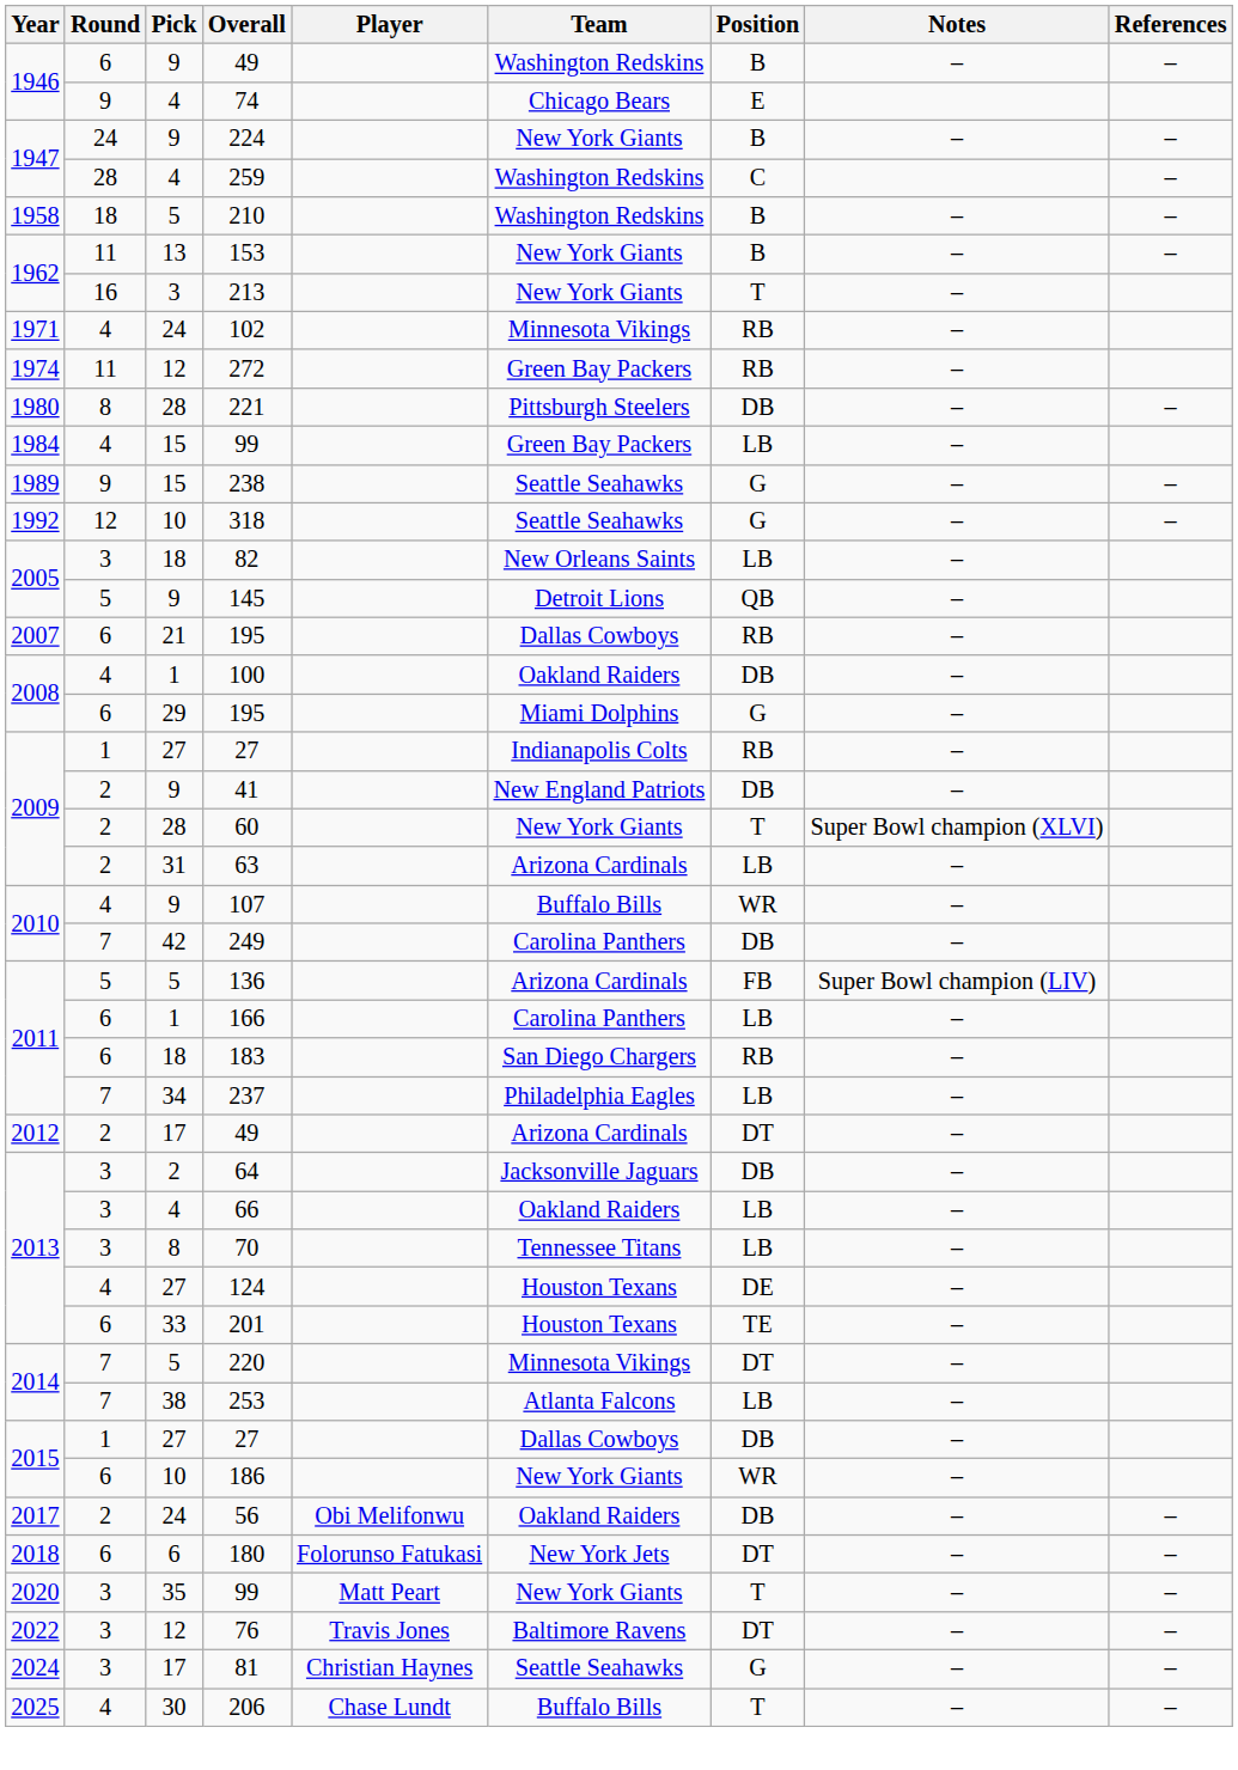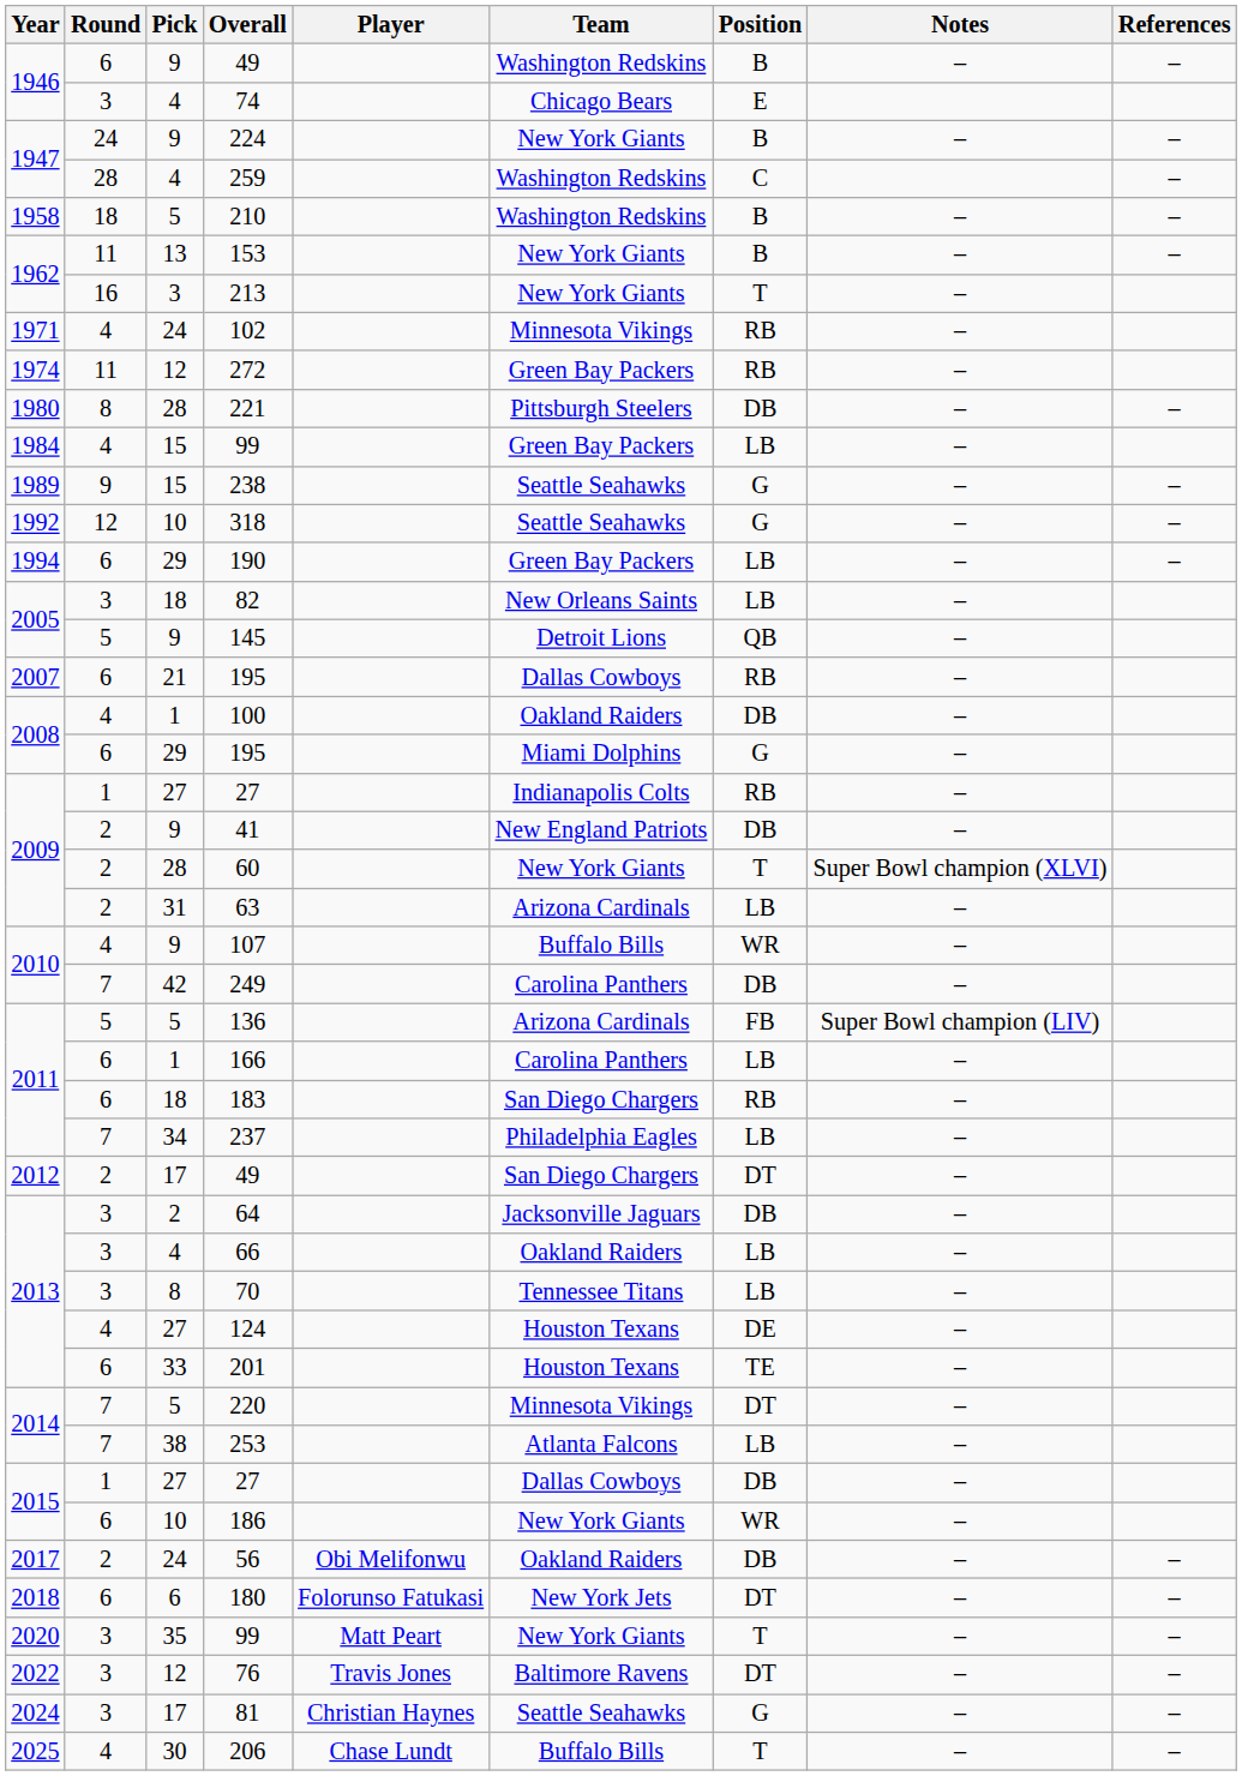 <table class="wikitable sortable" style="text-align: center;">
 <tr>
 <th>Year</th>
 <th>Round</th>
 <th>Pick</th>
 <th>Overall</th>
 <th>Player</th>
 <th>Team</th>
 <th>Position</th>
 <th>Notes</th>
 <th>References</th>
 </tr>
 <tr>
 <td rowspan="2"><a href='#'>1946</a></td>
 <td>6</td>
 <td>9</td>
 <td>49</td>
 <td></td>
 <td><a href='#'>Washington Redskins</a></td>
 <td>B</td>
 <td>–</td>
 <td>–</td>
 </tr>
 <tr>
-<td>9</td>
+<td>3</td>
 <td>4</td>
 <td>74</td>
 <td></td>
 <td><a href='#'>Chicago Bears</a></td>
 <td>E</td>
 <td></td>
 <td></td>
 </tr>
 <tr>
 <td rowspan="2"><a href='#'>1947</a></td>
 <td>24</td>
 <td>9</td>
 <td>224</td>
 <td></td>
 <td><a href='#'>New York Giants</a></td>
 <td>B</td>
 <td>–</td>
 <td>–</td>
 </tr>
 <tr>
 <td>28</td>
 <td>4</td>
 <td>259</td>
 <td></td>
 <td><a href='#'>Washington Redskins</a></td>
 <td>C</td>
 <td></td>
 <td>–</td>
 </tr>
 <tr>
 <td><a href='#'>1958</a></td>
 <td>18</td>
 <td>5</td>
 <td>210</td>
 <td></td>
 <td><a href='#'>Washington Redskins</a></td>
 <td>B</td>
 <td>–</td>
 <td>–</td>
 </tr>
 <tr>
 <td rowspan="2"><a href='#'>1962</a></td>
 <td>11</td>
 <td>13</td>
 <td>153</td>
 <td></td>
 <td><a href='#'>New York Giants</a></td>
 <td>B</td>
 <td>–</td>
 <td>–</td>
 </tr>
 <tr>
 <td>16</td>
 <td>3</td>
 <td>213</td>
 <td></td>
 <td><a href='#'>New York Giants</a></td>
 <td>T</td>
 <td>–</td>
 <td></td>
 </tr>
 <tr>
 <td><a href='#'>1971</a></td>
 <td>4</td>
 <td>24</td>
 <td>102</td>
 <td></td>
 <td><a href='#'>Minnesota Vikings</a></td>
 <td>RB</td>
 <td>–</td>
 <td></td>
 </tr>
 <tr>
 <td><a href='#'>1974</a></td>
 <td>11</td>
 <td>12</td>
 <td>272</td>
 <td></td>
 <td><a href='#'>Green Bay Packers</a></td>
 <td>RB</td>
 <td>–</td>
 <td></td>
 </tr>
 <tr>
 <td><a href='#'>1980</a></td>
 <td>8</td>
 <td>28</td>
 <td>221</td>
 <td></td>
 <td><a href='#'>Pittsburgh Steelers</a></td>
 <td>DB</td>
 <td>–</td>
 <td>–</td>
 </tr>
 <tr>
 <td><a href='#'>1984</a></td>
 <td>4</td>
 <td>15</td>
 <td>99</td>
 <td></td>
 <td><a href='#'>Green Bay Packers</a></td>
 <td>LB</td>
 <td>–</td>
 <td></td>
 </tr>
 <tr>
 <td><a href='#'>1989</a></td>
 <td>9</td>
 <td>15</td>
 <td>238</td>
 <td></td>
 <td><a href='#'>Seattle Seahawks</a></td>
 <td>G</td>
 <td>–</td>
 <td>–</td>
 </tr>
 <tr>
 <td><a href='#'>1992</a></td>
 <td>12</td>
 <td>10</td>
 <td>318</td>
 <td></td>
 <td><a href='#'>Seattle Seahawks</a></td>
 <td>G</td>
+<td>–</td>
+<td>–</td>
+</tr>
+<tr>
+<td><a href='#'>1994</a></td>
+<td>6</td>
+<td>29</td>
+<td>190</td>
+<td></td>
+<td><a href='#'>Green Bay Packers</a></td>
+<td>LB</td>
 <td>–</td>
 <td>–</td>
 </tr>
 <tr>
 <td rowspan="2"><a href='#'>2005</a></td>
 <td>3</td>
 <td>18</td>
 <td>82</td>
 <td></td>
 <td><a href='#'>New Orleans Saints</a></td>
 <td>LB</td>
 <td>–</td>
 <td></td>
 </tr>
 <tr>
 <td>5</td>
 <td>9</td>
 <td>145</td>
 <td></td>
 <td><a href='#'>Detroit Lions</a></td>
 <td>QB</td>
 <td>–</td>
 <td></td>
 </tr>
 <tr>
 <td><a href='#'>2007</a></td>
 <td>6</td>
 <td>21</td>
 <td>195</td>
 <td></td>
 <td><a href='#'>Dallas Cowboys</a></td>
 <td>RB</td>
 <td>–</td>
 <td></td>
 </tr>
 <tr>
 <td rowspan="2"><a href='#'>2008</a></td>
 <td>4</td>
 <td>1</td>
 <td>100</td>
 <td></td>
 <td><a href='#'>Oakland Raiders</a></td>
 <td>DB</td>
 <td>–</td>
 <td></td>
 </tr>
 <tr>
 <td>6</td>
 <td>29</td>
 <td>195</td>
 <td></td>
 <td><a href='#'>Miami Dolphins</a></td>
 <td>G</td>
 <td>–</td>
 <td></td>
 </tr>
 <tr>
 <td rowspan="4"><a href='#'>2009</a></td>
 <td>1</td>
 <td>27</td>
 <td>27</td>
 <td></td>
 <td><a href='#'>Indianapolis Colts</a></td>
 <td>RB</td>
 <td>–</td>
 <td></td>
 </tr>
 <tr>
 <td>2</td>
 <td>9</td>
 <td>41</td>
 <td></td>
 <td><a href='#'>New England Patriots</a></td>
 <td>DB</td>
 <td>–</td>
 <td></td>
 </tr>
 <tr>
 <td>2</td>
 <td>28</td>
 <td>60</td>
 <td></td>
 <td><a href='#'>New York Giants</a></td>
 <td>T</td>
 <td>Super Bowl champion (<a href='#'>XLVI</a>)</td>
 <td></td>
 </tr>
 <tr>
 <td>2</td>
 <td>31</td>
 <td>63</td>
 <td></td>
 <td><a href='#'>Arizona Cardinals</a></td>
 <td>LB</td>
 <td>–</td>
 <td></td>
 </tr>
 <tr>
 <td rowspan="2"><a href='#'>2010</a></td>
 <td>4</td>
 <td>9</td>
 <td>107</td>
 <td></td>
 <td><a href='#'>Buffalo Bills</a></td>
 <td>WR</td>
 <td>–</td>
 <td></td>
 </tr>
 <tr>
 <td>7</td>
 <td>42</td>
 <td>249</td>
 <td></td>
 <td><a href='#'>Carolina Panthers</a></td>
 <td>DB</td>
 <td>–</td>
 <td></td>
 </tr>
 <tr>
 <td rowspan="4"><a href='#'>2011</a></td>
 <td>5</td>
 <td>5</td>
 <td>136</td>
 <td></td>
 <td><a href='#'>Arizona Cardinals</a></td>
 <td>FB</td>
 <td>Super Bowl champion (<a href='#'>LIV</a>)</td>
 <td></td>
 </tr>
 <tr>
 <td>6</td>
 <td>1</td>
 <td>166</td>
 <td></td>
 <td><a href='#'>Carolina Panthers</a></td>
 <td>LB</td>
 <td>–</td>
 <td></td>
 </tr>
 <tr>
 <td>6</td>
 <td>18</td>
 <td>183</td>
 <td></td>
 <td><a href='#'>San Diego Chargers</a></td>
 <td>RB</td>
 <td>–</td>
 <td></td>
 </tr>
 <tr>
 <td>7</td>
 <td>34</td>
 <td>237</td>
 <td></td>
 <td><a href='#'>Philadelphia Eagles</a></td>
 <td>LB</td>
 <td>–</td>
 <td></td>
 </tr>
 <tr>
 <td><a href='#'>2012</a></td>
 <td>2</td>
 <td>17</td>
 <td>49</td>
 <td></td>
-<td><a href='#'>Arizona Cardinals</a></td>
+<td><a href='#'>San Diego Chargers</a></td>
 <td>DT</td>
 <td>–</td>
 <td></td>
 </tr>
 <tr>
 <td rowspan="5"><a href='#'>2013</a></td>
 <td>3</td>
 <td>2</td>
 <td>64</td>
 <td></td>
 <td><a href='#'>Jacksonville Jaguars</a></td>
 <td>DB</td>
 <td>–</td>
 <td></td>
 </tr>
 <tr>
 <td>3</td>
 <td>4</td>
 <td>66</td>
 <td></td>
 <td><a href='#'>Oakland Raiders</a></td>
 <td>LB</td>
 <td>–</td>
 <td></td>
 </tr>
 <tr>
 <td>3</td>
 <td>8</td>
 <td>70</td>
 <td></td>
 <td><a href='#'>Tennessee Titans</a></td>
 <td>LB</td>
 <td>–</td>
 <td></td>
 </tr>
 <tr>
 <td>4</td>
 <td>27</td>
 <td>124</td>
 <td></td>
 <td><a href='#'>Houston Texans</a></td>
 <td>DE</td>
 <td>–</td>
 <td></td>
 </tr>
 <tr>
 <td>6</td>
 <td>33</td>
 <td>201</td>
 <td></td>
 <td><a href='#'>Houston Texans</a></td>
 <td>TE</td>
 <td>–</td>
 <td></td>
 </tr>
 <tr>
 <td rowspan="2"><a href='#'>2014</a></td>
 <td>7</td>
 <td>5</td>
 <td>220</td>
 <td></td>
 <td><a href='#'>Minnesota Vikings</a></td>
 <td>DT</td>
 <td>–</td>
 <td></td>
 </tr>
 <tr>
 <td>7</td>
 <td>38</td>
 <td>253</td>
 <td></td>
 <td><a href='#'>Atlanta Falcons</a></td>
 <td>LB</td>
 <td>–</td>
 <td></td>
 </tr>
 <tr>
 <td rowspan="2"><a href='#'>2015</a></td>
 <td>1</td>
 <td>27</td>
 <td>27</td>
 <td></td>
 <td><a href='#'>Dallas Cowboys</a></td>
 <td>DB</td>
 <td>–</td>
 <td></td>
 </tr>
 <tr>
 <td>6</td>
 <td>10</td>
 <td>186</td>
 <td></td>
 <td><a href='#'>New York Giants</a></td>
 <td>WR</td>
 <td>–</td>
 <td></td>
 </tr>
 <tr>
 <td><a href='#'>2017</a></td>
 <td>2</td>
 <td>24</td>
 <td>56</td>
 <td><a href='#'>Obi Melifonwu</a></td>
 <td><a href='#'>Oakland Raiders</a></td>
 <td>DB</td>
 <td>–</td>
 <td>–</td>
 </tr>
 <tr>
 <td><a href='#'>2018</a></td>
 <td>6</td>
 <td>6</td>
 <td>180</td>
 <td><a href='#'>Folorunso Fatukasi</a></td>
 <td><a href='#'>New York Jets</a></td>
 <td>DT</td>
 <td>–</td>
 <td>–</td>
 </tr>
 <tr>
 <td><a href='#'>2020</a></td>
 <td>3</td>
 <td>35</td>
 <td>99</td>
 <td><a href='#'>Matt Peart</a></td>
 <td><a href='#'>New York Giants</a></td>
 <td>T</td>
 <td>–</td>
 <td>–</td>
 </tr>
 <tr>
 <td><a href='#'>2022</a></td>
 <td>3</td>
 <td>12</td>
 <td>76</td>
 <td><a href='#'>Travis Jones</a></td>
 <td><a href='#'>Baltimore Ravens</a></td>
 <td>DT</td>
 <td>–</td>
 <td>–</td>
 </tr>
 <tr>
 <td><a href='#'>2024</a></td>
 <td>3</td>
 <td>17</td>
 <td>81</td>
 <td><a href='#'>Christian Haynes</a></td>
 <td><a href='#'>Seattle Seahawks</a></td>
 <td>G</td>
 <td>–</td>
 <td>–</td>
 </tr>
 <tr>
 <td><a href='#'>2025</a></td>
 <td>4</td>
 <td>30</td>
 <td>206</td>
 <td><a href='#'>Chase Lundt</a></td>
 <td><a href='#'>Buffalo Bills</a></td>
 <td>T</td>
 <td>–</td>
 <td>–</td>
 </tr>
 </table>
